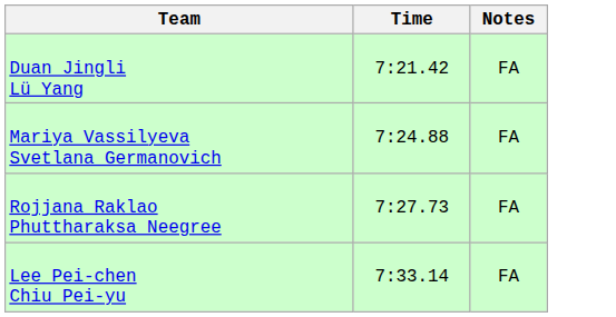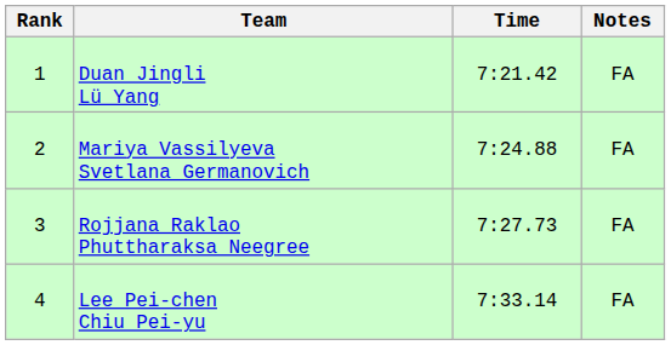 <table class=wikitable style="text-align:center">
 <tr>
+<th width=40>Rank</th>
 <th width=250>Team</th>
 <th width=80>Time</th>
 <th width=50>Notes</th>
 </tr>
 <tr bgcolor="ccffcc">
+<td>1</td>
 <td align=left><br><a href='#'>Duan Jingli</a><br><a href='#'>Lü Yang</a></td>
 <td>7:21.42</td>
 <td>FA</td>
 </tr>
 <tr bgcolor="ccffcc">
+<td>2</td>
 <td align=left><br><a href='#'>Mariya Vassilyeva</a><br><a href='#'>Svetlana Germanovich</a></td>
 <td>7:24.88</td>
 <td>FA</td>
 </tr>
 <tr bgcolor="ccffcc">
+<td>3</td>
 <td align=left><br><a href='#'>Rojjana Raklao</a><br><a href='#'>Phuttharaksa Neegree</a></td>
 <td>7:27.73</td>
 <td>FA</td>
 </tr>
 <tr bgcolor="ccffcc">
+<td>4</td>
 <td align=left><br><a href='#'>Lee Pei-chen</a><br><a href='#'>Chiu Pei-yu</a></td>
 <td>7:33.14</td>
 <td>FA</td>
 </tr>
 </table>
